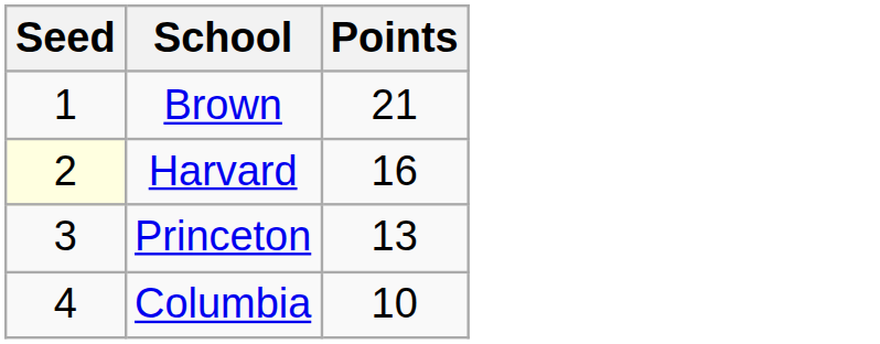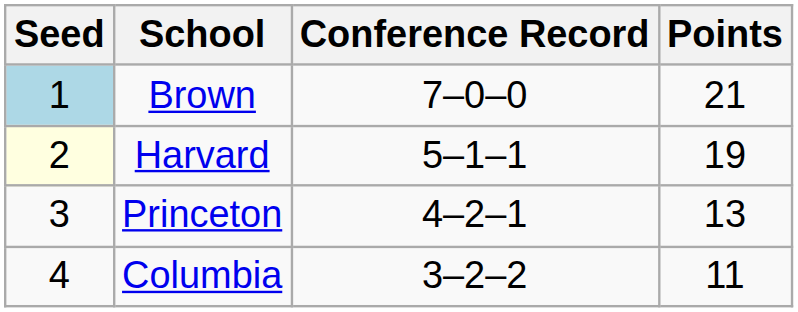 <table class="wikitable" style="text-align:center">
 <tr>
 <th>Seed</th>
 <th>School</th>
+<th>Conference Record</th>
 <th>Points</th>
 </tr>
 <tr>
-<td>1</td>
+<td style="background: lightblue;">1</td>
 <td><a href='#'>Brown</a></td>
+<td>7–0–0</td>
 <td>21</td>
 </tr>
 <tr>
 <td style="background: lightyellow;">2</td>
 <td><a href='#'>Harvard</a></td>
-<td>16</td>
+<td>5–1–1</td>
+<td>19</td>
 </tr>
 <tr>
 <td>3</td>
 <td><a href='#'>Princeton</a></td>
+<td>4–2–1</td>
 <td>13</td>
 </tr>
 <tr>
 <td>4</td>
 <td><a href='#'>Columbia</a></td>
-<td>10</td>
+<td>3–2–2</td>
+<td>11</td>
 </tr>
 </table>
